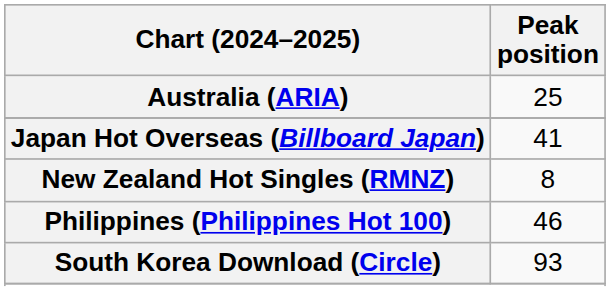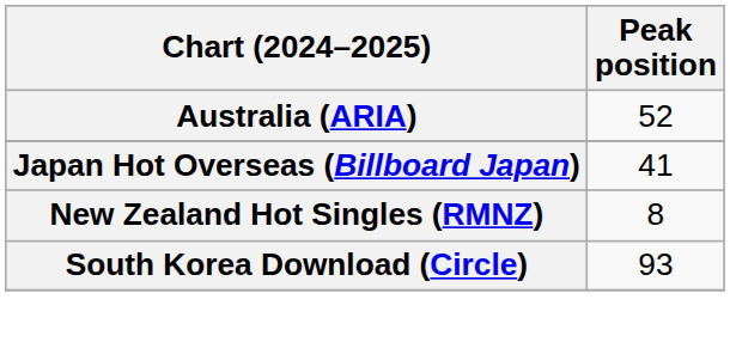 <table class="wikitable sortable plainrowheaders" style="text-align:center">
 <tr>
 <th scope="col">Chart (2024–2025)</th>
 <th scope="col">Peak<br>position</th>
 </tr>
 <tr>
 <th scope="row">Australia (<a href='#'>ARIA</a>)</th>
-<td>25</td>
+<td>52</td>
 </tr>
 <tr>
 </tr>
 <tr>
 </tr>
 <tr>
 </tr>
 <tr>
 <th scope="row">Japan Hot Overseas (<em><a href='#'>Billboard Japan</a></em>)</th>
 <td>41</td>
 </tr>
 <tr>
 <th scope="row">New Zealand Hot Singles (<a href='#'>RMNZ</a>)</th>
 <td>8</td>
 </tr>
 <tr>
-<th scope="row">Philippines (<a href='#'>Philippines Hot 100</a>)</th>
-<td>46</td>
-</tr>
-<tr>
 <th scope="row">South Korea Download (<a href='#'>Circle</a>)</th>
 <td>93</td>
 </tr>
 <tr>
 </tr>
 <tr>
 </tr>
 <tr>
 </tr>
 <tr>
 </tr>
 </table>
